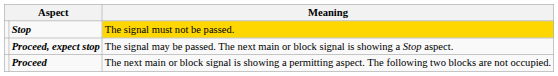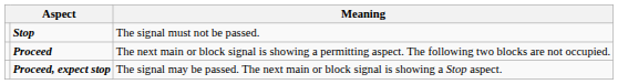 <table class="wikitable">
 <tr>
 <th colspan="2">Aspect</th>
 <th>Meaning</th>
 </tr>
 <tr>
 <td></td>
 <td><strong><em>Stop</em></strong></td>
-<td style="background: gold;">The signal must not be passed.</td>
+<td>The signal must not be passed.</td>
+</tr>
+<tr>
+<td></td>
+<td><strong><em>Proceed</em></strong></td>
+<td>The next main or block signal is showing a permitting aspect. The following two blocks are not occupied.</td>
 </tr>
 <tr>
 <td></td>
 <td><strong><em>Proceed, expect stop</em></strong></td>
 <td>The signal may be passed. The next main or block signal is showing a <em>Stop</em> aspect.</td>
 </tr>
-<tr>
-<td></td>
-<td><strong><em>Proceed</em></strong></td>
-<td>The next main or block signal is showing a permitting aspect. The following two blocks are not occupied.</td>
-</tr>
 </table>
